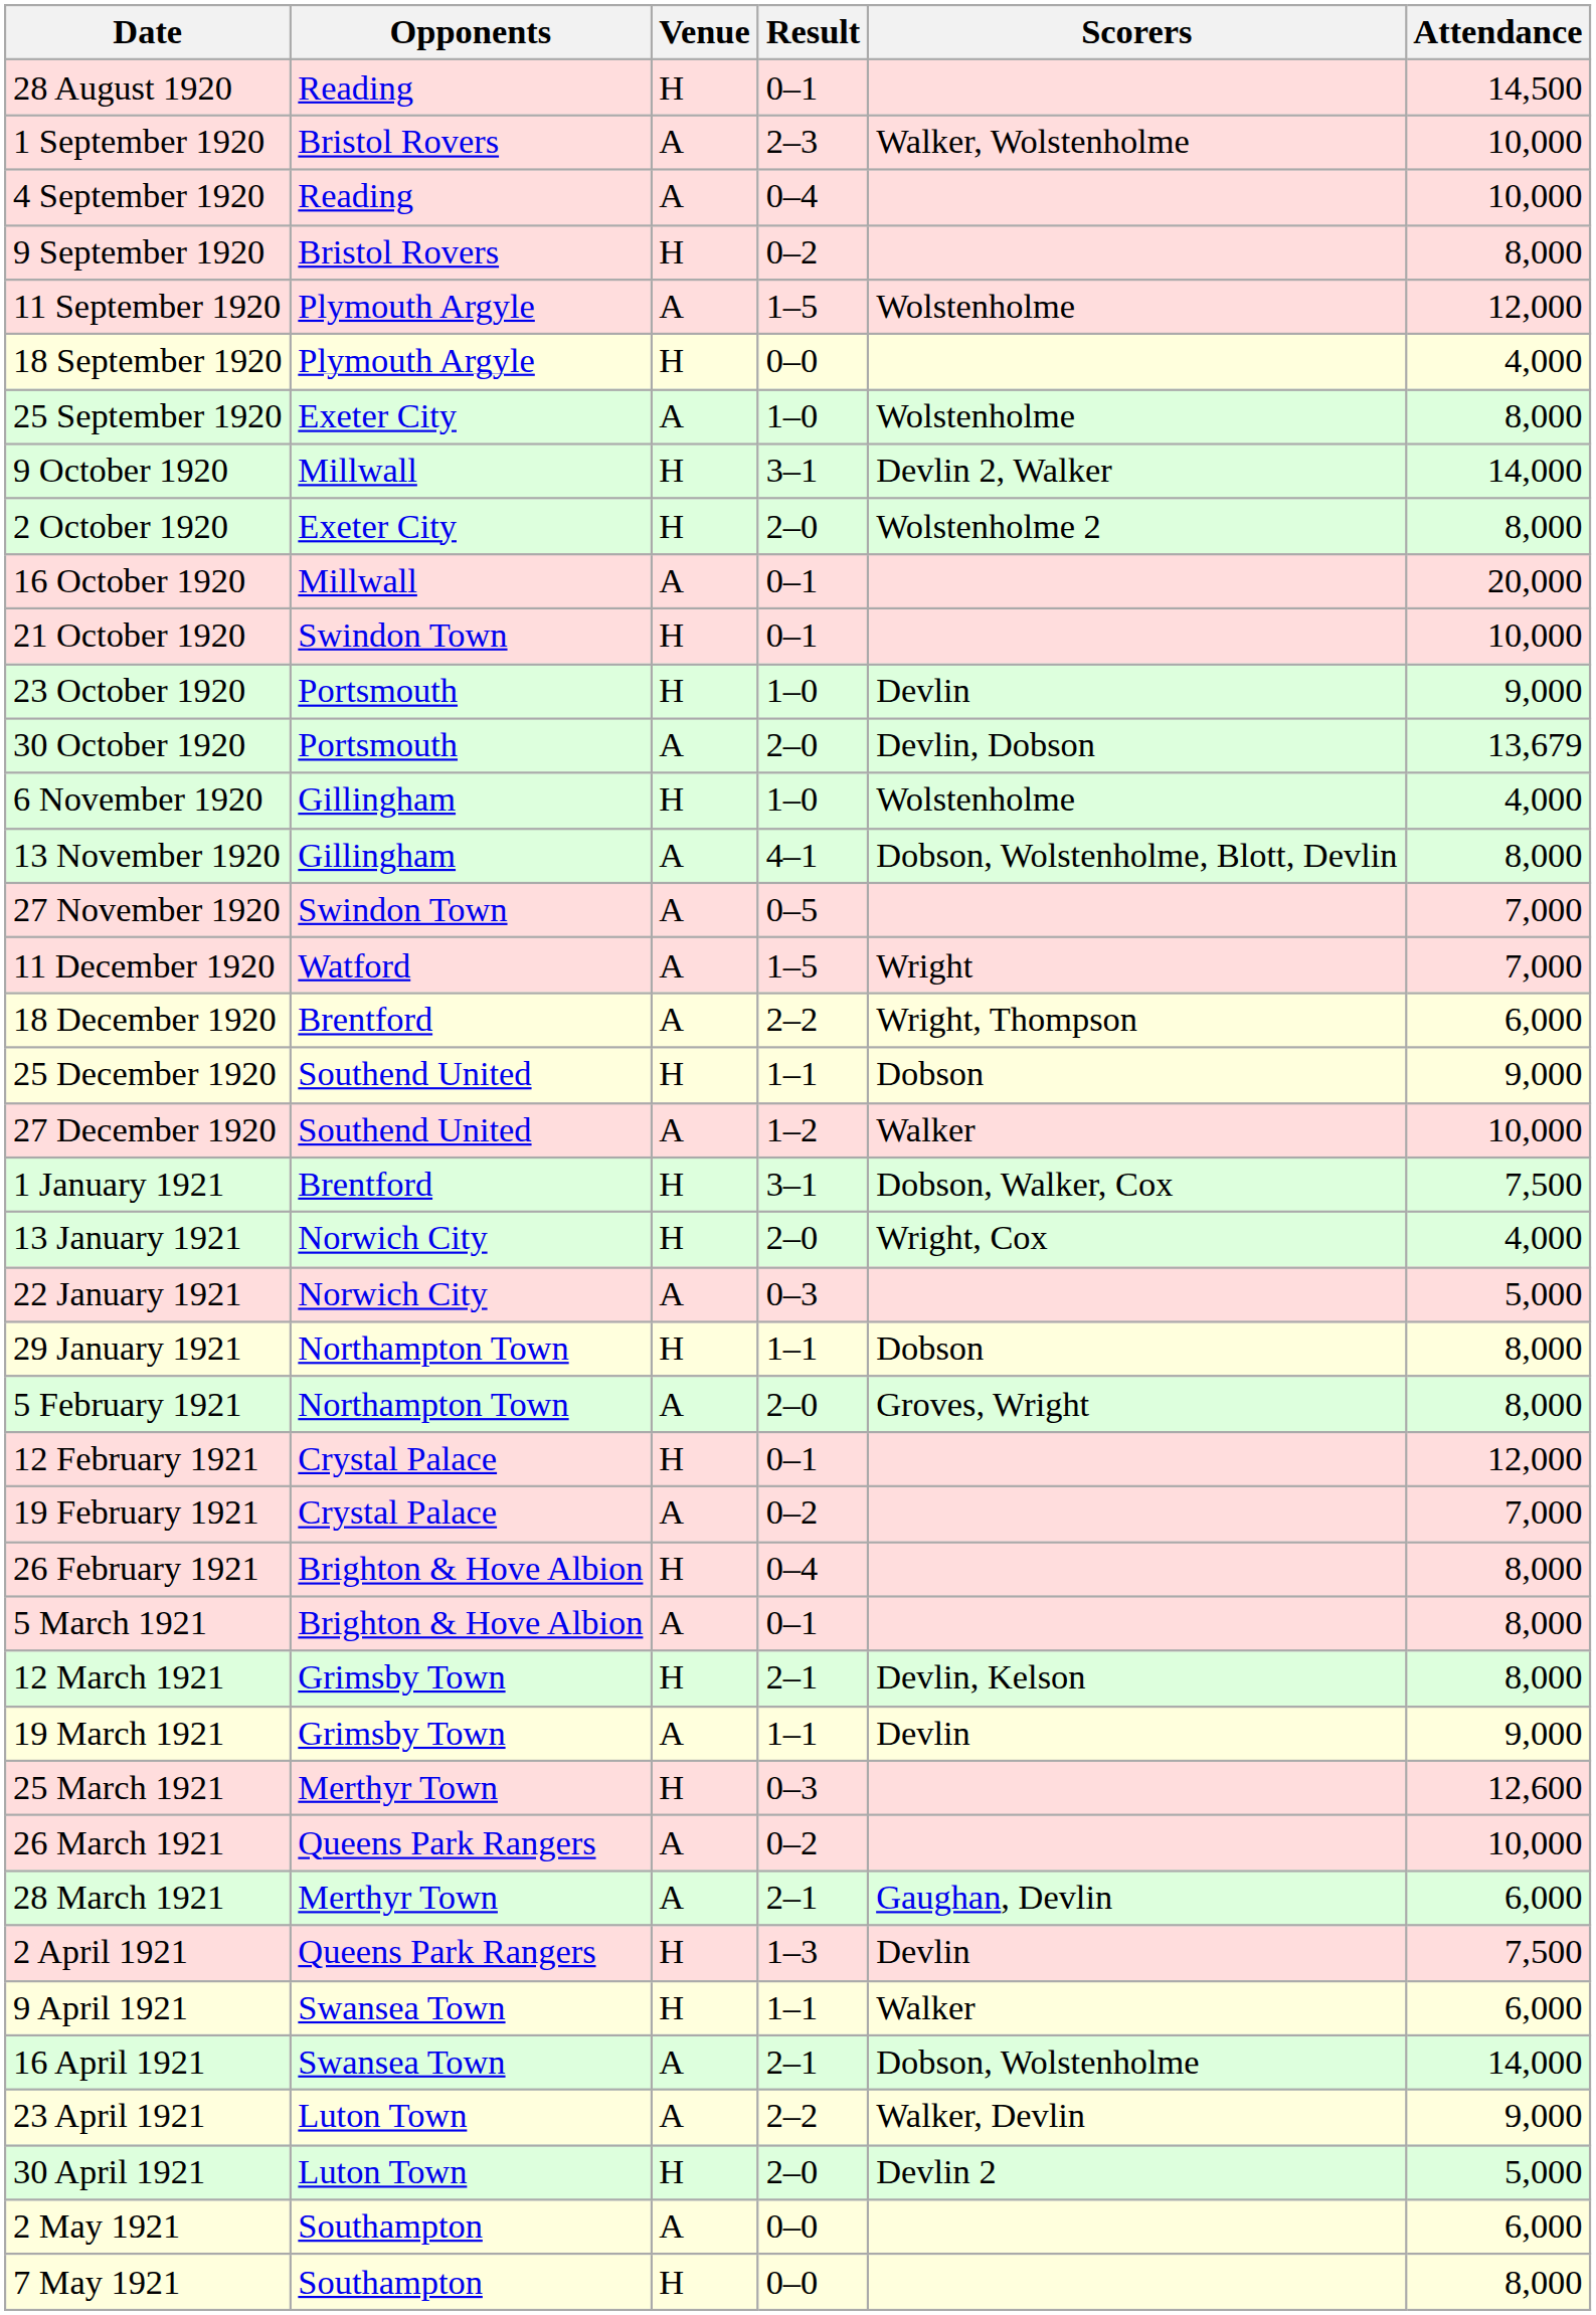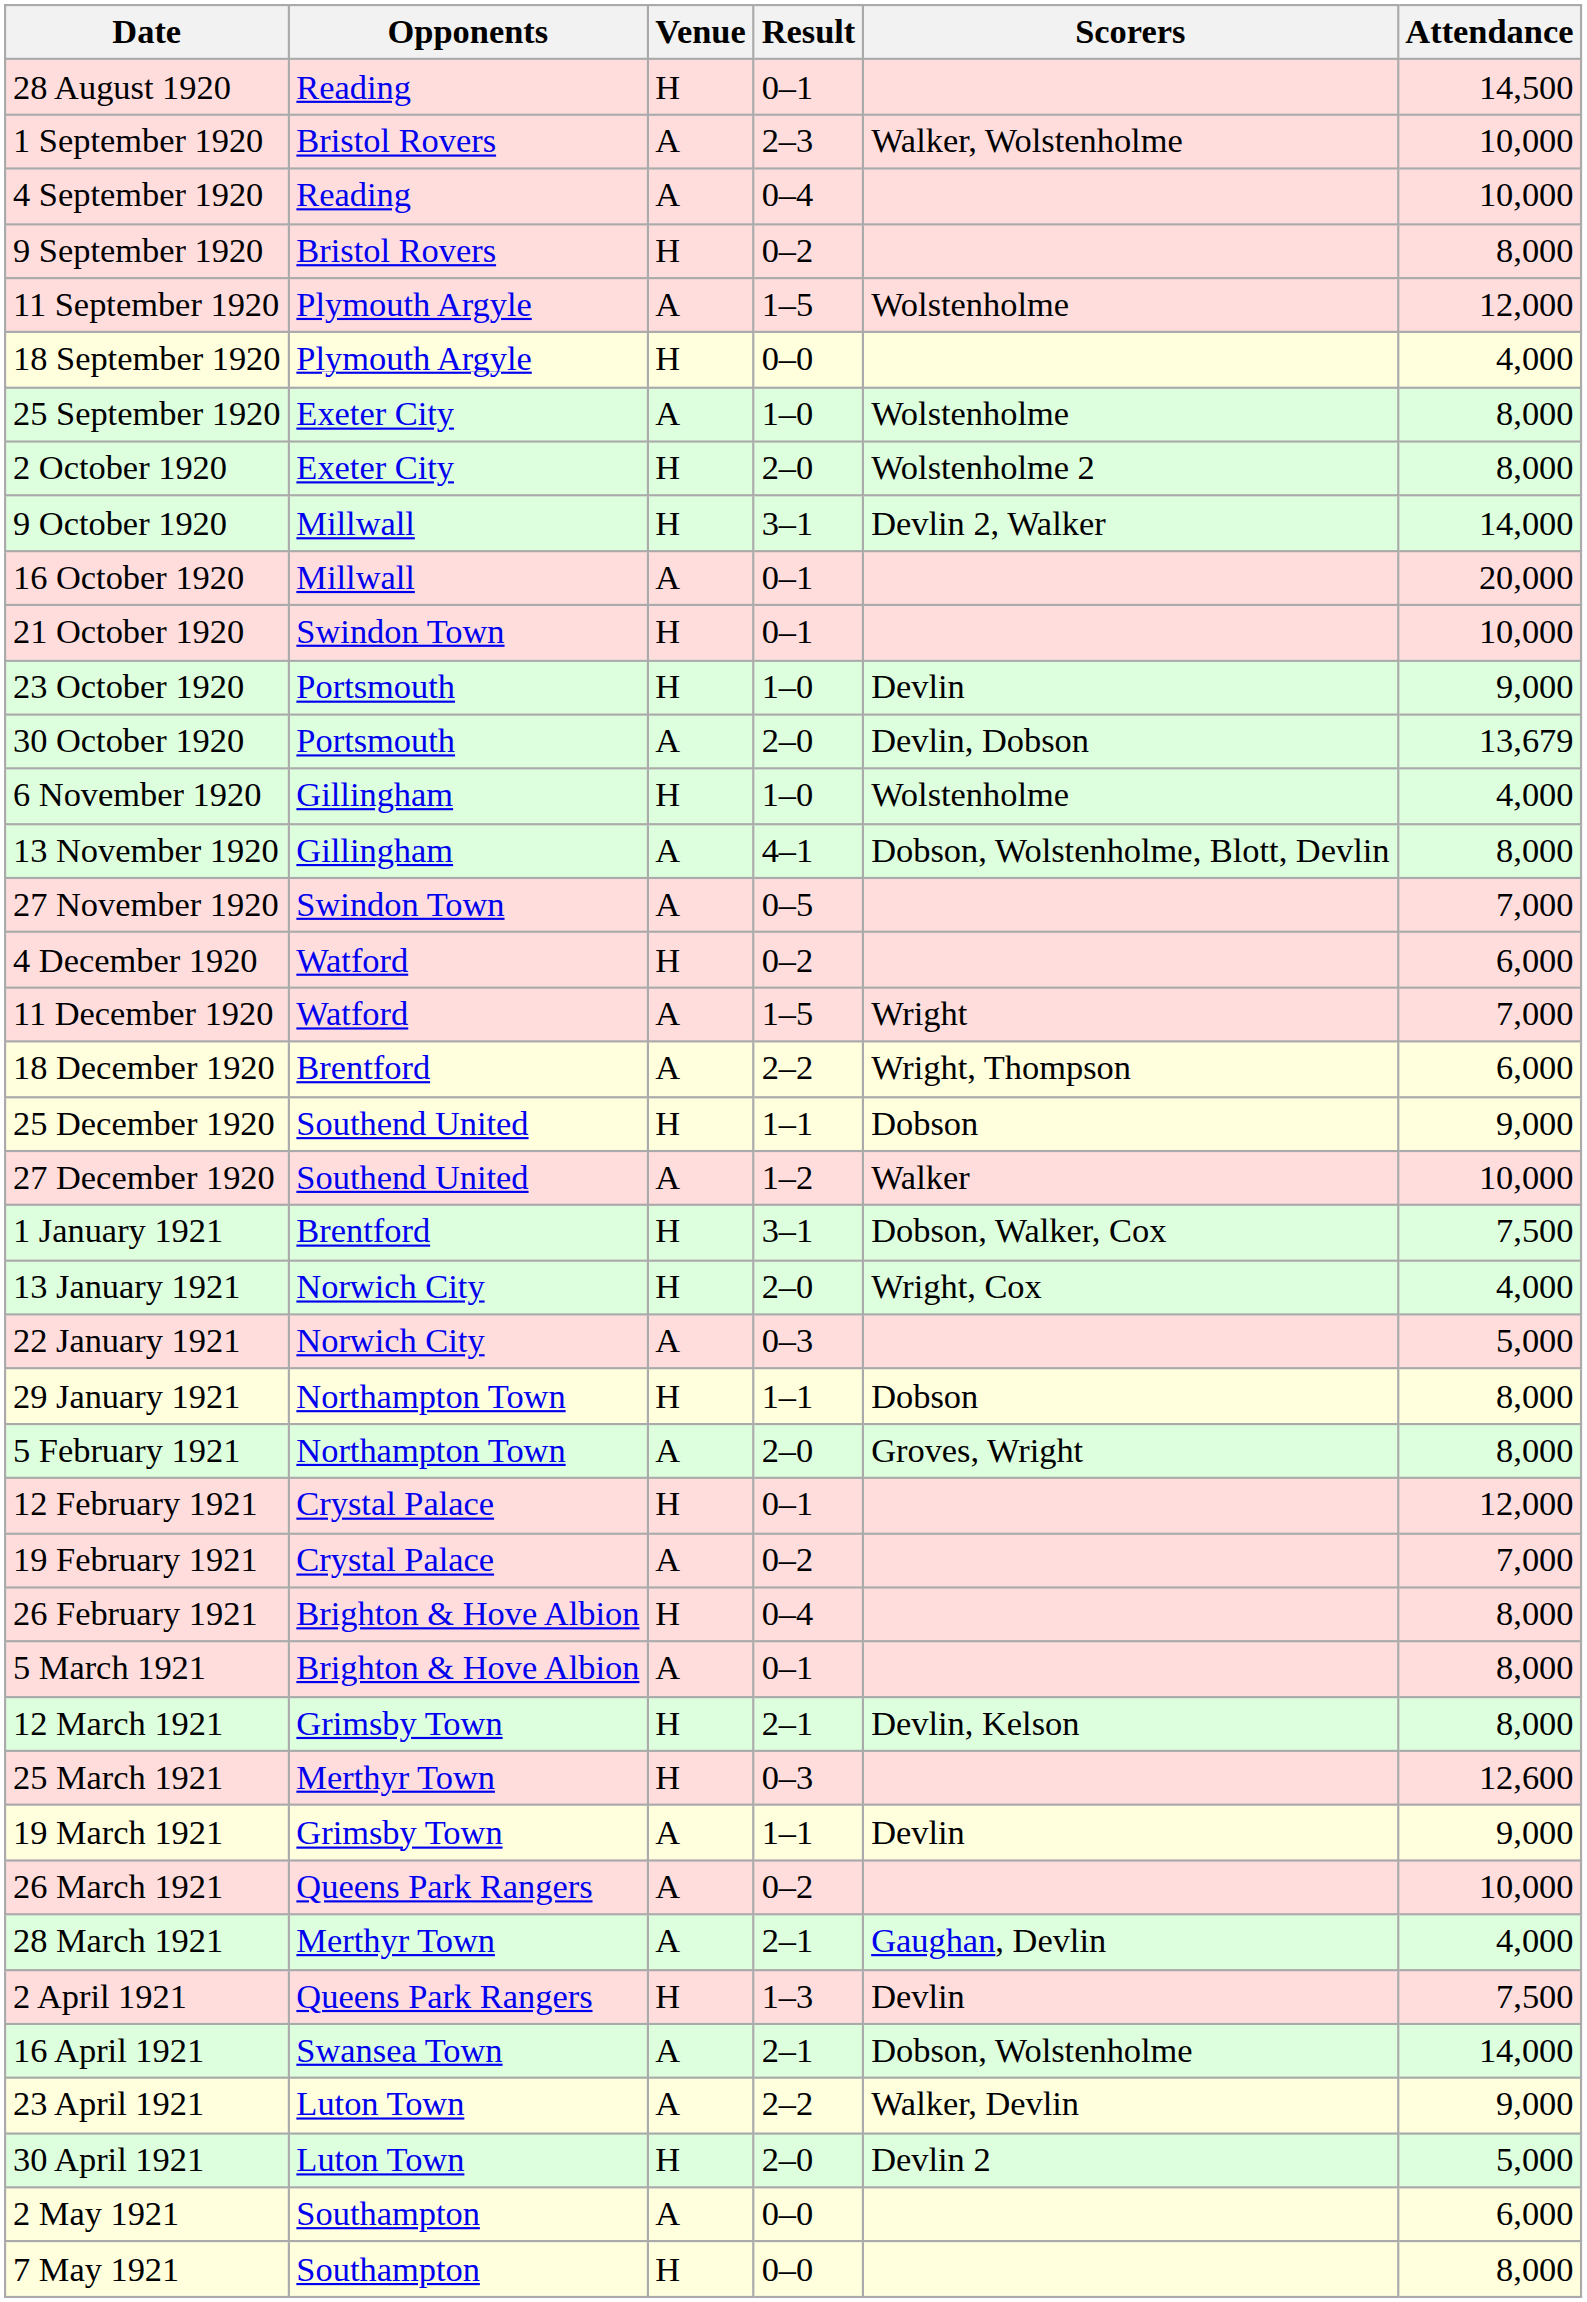 <table class="wikitable sortable">
 <tr>
 <th>Date</th>
 <th>Opponents</th>
 <th>Venue</th>
 <th>Result</th>
 <th>Scorers</th>
 <th>Attendance</th>
 </tr>
 <tr bgcolor="#ffdddd">
 <td>28 August 1920</td>
 <td><a href='#'>Reading</a></td>
 <td>H</td>
 <td>0–1</td>
 <td></td>
 <td align="right">14,500</td>
 </tr>
 <tr bgcolor="#ffdddd">
 <td>1 September 1920</td>
 <td><a href='#'>Bristol Rovers</a></td>
 <td>A</td>
 <td>2–3</td>
 <td>Walker, Wolstenholme</td>
 <td align="right">10,000</td>
 </tr>
 <tr bgcolor="#ffdddd">
 <td>4 September 1920</td>
 <td><a href='#'>Reading</a></td>
 <td>A</td>
 <td>0–4</td>
 <td></td>
 <td align="right">10,000</td>
 </tr>
 <tr bgcolor="#ffdddd">
 <td>9 September 1920</td>
 <td><a href='#'>Bristol Rovers</a></td>
 <td>H</td>
 <td>0–2</td>
 <td></td>
 <td align="right">8,000</td>
 </tr>
 <tr bgcolor="#ffdddd">
 <td>11 September 1920</td>
 <td><a href='#'>Plymouth Argyle</a></td>
 <td>A</td>
 <td>1–5</td>
 <td>Wolstenholme</td>
 <td align="right">12,000</td>
 </tr>
 <tr bgcolor="#ffffdd">
 <td>18 September 1920</td>
 <td><a href='#'>Plymouth Argyle</a></td>
 <td>H</td>
 <td>0–0</td>
 <td></td>
 <td align="right">4,000</td>
 </tr>
 <tr bgcolor="#ddffdd">
 <td>25 September 1920</td>
 <td><a href='#'>Exeter City</a></td>
 <td>A</td>
 <td>1–0</td>
 <td>Wolstenholme</td>
 <td align="right">8,000</td>
 </tr>
 <tr bgcolor="#ddffdd">
+<td>2 October 1920</td>
+<td><a href='#'>Exeter City</a></td>
+<td>H</td>
+<td>2–0</td>
+<td>Wolstenholme 2</td>
+<td align="right">8,000</td>
+</tr>
+<tr bgcolor="#ddffdd">
 <td>9 October 1920</td>
 <td><a href='#'>Millwall</a></td>
 <td>H</td>
 <td>3–1</td>
 <td>Devlin 2, Walker</td>
 <td align="right">14,000</td>
-</tr>
-<tr bgcolor="#ddffdd">
-<td>2 October 1920</td>
-<td><a href='#'>Exeter City</a></td>
-<td>H</td>
-<td>2–0</td>
-<td>Wolstenholme 2</td>
-<td align="right">8,000</td>
 </tr>
 <tr bgcolor="#ffdddd">
 <td>16 October 1920</td>
 <td><a href='#'>Millwall</a></td>
 <td>A</td>
 <td>0–1</td>
 <td></td>
 <td align="right">20,000</td>
 </tr>
 <tr bgcolor="#ffdddd">
 <td>21 October 1920</td>
 <td><a href='#'>Swindon Town</a></td>
 <td>H</td>
 <td>0–1</td>
 <td></td>
 <td align="right">10,000</td>
 </tr>
 <tr bgcolor="#ddffdd">
 <td>23 October 1920</td>
 <td><a href='#'>Portsmouth</a></td>
 <td>H</td>
 <td>1–0</td>
 <td>Devlin</td>
 <td align="right">9,000</td>
 </tr>
 <tr bgcolor="#ddffdd">
 <td>30 October 1920</td>
 <td><a href='#'>Portsmouth</a></td>
 <td>A</td>
 <td>2–0</td>
 <td>Devlin, Dobson</td>
 <td align="right">13,679</td>
 </tr>
 <tr bgcolor="#ddffdd">
 <td>6 November 1920</td>
 <td><a href='#'>Gillingham</a></td>
 <td>H</td>
 <td>1–0</td>
 <td>Wolstenholme</td>
 <td align="right">4,000</td>
 </tr>
 <tr bgcolor="#ddffdd">
 <td>13 November 1920</td>
 <td><a href='#'>Gillingham</a></td>
 <td>A</td>
 <td>4–1</td>
 <td>Dobson, Wolstenholme, Blott, Devlin</td>
 <td align="right">8,000</td>
 </tr>
 <tr bgcolor="#ffdddd">
 <td>27 November 1920</td>
 <td><a href='#'>Swindon Town</a></td>
 <td>A</td>
 <td>0–5</td>
 <td></td>
 <td align="right">7,000</td>
+</tr>
+<tr bgcolor="#ffdddd">
+<td>4 December 1920</td>
+<td><a href='#'>Watford</a></td>
+<td>H</td>
+<td>0–2</td>
+<td></td>
+<td align="right">6,000</td>
 </tr>
 <tr bgcolor="#ffdddd">
 <td>11 December 1920</td>
 <td><a href='#'>Watford</a></td>
 <td>A</td>
 <td>1–5</td>
 <td>Wright</td>
 <td align="right">7,000</td>
 </tr>
 <tr bgcolor="#ffffdd">
 <td>18 December 1920</td>
 <td><a href='#'>Brentford</a></td>
 <td>A</td>
 <td>2–2</td>
 <td>Wright, Thompson</td>
 <td align="right">6,000</td>
 </tr>
 <tr bgcolor="#ffffdd">
 <td>25 December 1920</td>
 <td><a href='#'>Southend United</a></td>
 <td>H</td>
 <td>1–1</td>
 <td>Dobson</td>
 <td align="right">9,000</td>
 </tr>
 <tr bgcolor="#ffdddd">
 <td>27 December 1920</td>
 <td><a href='#'>Southend United</a></td>
 <td>A</td>
 <td>1–2</td>
 <td>Walker</td>
 <td align="right">10,000</td>
 </tr>
 <tr bgcolor="#ddffdd">
 <td>1 January 1921</td>
 <td><a href='#'>Brentford</a></td>
 <td>H</td>
 <td>3–1</td>
 <td>Dobson, Walker, Cox</td>
 <td align="right">7,500</td>
 </tr>
 <tr bgcolor="#ddffdd">
 <td>13 January 1921</td>
 <td><a href='#'>Norwich City</a></td>
 <td>H</td>
 <td>2–0</td>
 <td>Wright, Cox</td>
 <td align="right">4,000</td>
 </tr>
 <tr bgcolor="#ffdddd">
 <td>22 January 1921</td>
 <td><a href='#'>Norwich City</a></td>
 <td>A</td>
 <td>0–3</td>
 <td></td>
 <td align="right">5,000</td>
 </tr>
 <tr bgcolor="#ffffdd">
 <td>29 January 1921</td>
 <td><a href='#'>Northampton Town</a></td>
 <td>H</td>
 <td>1–1</td>
 <td>Dobson</td>
 <td align="right">8,000</td>
 </tr>
 <tr bgcolor="#ddffdd">
 <td>5 February 1921</td>
 <td><a href='#'>Northampton Town</a></td>
 <td>A</td>
 <td>2–0</td>
 <td>Groves, Wright</td>
 <td align="right">8,000</td>
 </tr>
 <tr bgcolor="#ffdddd">
 <td>12 February 1921</td>
 <td><a href='#'>Crystal Palace</a></td>
 <td>H</td>
 <td>0–1</td>
 <td></td>
 <td align="right">12,000</td>
 </tr>
 <tr bgcolor="#ffdddd">
 <td>19 February 1921</td>
 <td><a href='#'>Crystal Palace</a></td>
 <td>A</td>
 <td>0–2</td>
 <td></td>
 <td align="right">7,000</td>
 </tr>
 <tr bgcolor="#ffdddd">
 <td>26 February 1921</td>
 <td><a href='#'>Brighton & Hove Albion</a></td>
 <td>H</td>
 <td>0–4</td>
 <td></td>
 <td align="right">8,000</td>
 </tr>
 <tr bgcolor="#ffdddd">
 <td>5 March 1921</td>
 <td><a href='#'>Brighton & Hove Albion</a></td>
 <td>A</td>
 <td>0–1</td>
 <td></td>
 <td align="right">8,000</td>
 </tr>
 <tr bgcolor="#ddffdd">
 <td>12 March 1921</td>
 <td><a href='#'>Grimsby Town</a></td>
 <td>H</td>
 <td>2–1</td>
 <td>Devlin, Kelson</td>
 <td align="right">8,000</td>
 </tr>
+<tr bgcolor="#ffdddd">
+<td>25 March 1921</td>
+<td><a href='#'>Merthyr Town</a></td>
+<td>H</td>
+<td>0–3</td>
+<td></td>
+<td align="right">12,600</td>
+</tr>
 <tr bgcolor="#ffffdd">
 <td>19 March 1921</td>
 <td><a href='#'>Grimsby Town</a></td>
 <td>A</td>
 <td>1–1</td>
 <td>Devlin</td>
 <td align="right">9,000</td>
-</tr>
-<tr bgcolor="#ffdddd">
-<td>25 March 1921</td>
-<td><a href='#'>Merthyr Town</a></td>
-<td>H</td>
-<td>0–3</td>
-<td></td>
-<td align="right">12,600</td>
 </tr>
 <tr bgcolor="#ffdddd">
 <td>26 March 1921</td>
 <td><a href='#'>Queens Park Rangers</a></td>
 <td>A</td>
 <td>0–2</td>
 <td></td>
 <td align="right">10,000</td>
 </tr>
 <tr bgcolor="#ddffdd">
 <td>28 March 1921</td>
 <td><a href='#'>Merthyr Town</a></td>
 <td>A</td>
 <td>2–1</td>
 <td><a href='#'>Gaughan</a>, Devlin</td>
-<td align="right">6,000</td>
+<td align="right">4,000</td>
 </tr>
 <tr bgcolor="#ffdddd">
 <td>2 April 1921</td>
 <td><a href='#'>Queens Park Rangers</a></td>
 <td>H</td>
 <td>1–3</td>
 <td>Devlin</td>
 <td align="right">7,500</td>
-</tr>
-<tr bgcolor="#ffffdd">
-<td>9 April 1921</td>
-<td><a href='#'>Swansea Town</a></td>
-<td>H</td>
-<td>1–1</td>
-<td>Walker</td>
-<td align="right">6,000</td>
 </tr>
 <tr bgcolor="#ddffdd">
 <td>16 April 1921</td>
 <td><a href='#'>Swansea Town</a></td>
 <td>A</td>
 <td>2–1</td>
 <td>Dobson, Wolstenholme</td>
 <td align="right">14,000</td>
 </tr>
 <tr bgcolor="#ffffdd">
 <td>23 April 1921</td>
 <td><a href='#'>Luton Town</a></td>
 <td>A</td>
 <td>2–2</td>
 <td>Walker, Devlin</td>
 <td align="right">9,000</td>
 </tr>
 <tr bgcolor="#ddffdd">
 <td>30 April 1921</td>
 <td><a href='#'>Luton Town</a></td>
 <td>H</td>
 <td>2–0</td>
 <td>Devlin 2</td>
 <td align="right">5,000</td>
 </tr>
 <tr bgcolor="#ffffdd">
 <td>2 May 1921</td>
 <td><a href='#'>Southampton</a></td>
 <td>A</td>
 <td>0–0</td>
 <td></td>
 <td align="right">6,000</td>
 </tr>
 <tr bgcolor="#ffffdd">
 <td>7 May 1921</td>
 <td><a href='#'>Southampton</a></td>
 <td>H</td>
 <td>0–0</td>
 <td></td>
 <td align="right">8,000</td>
 </tr>
 </table>
